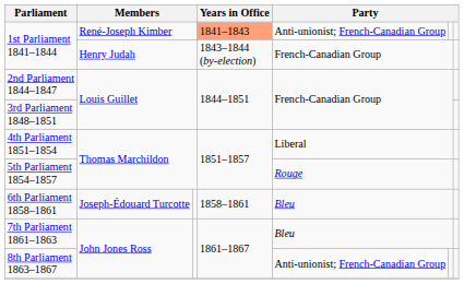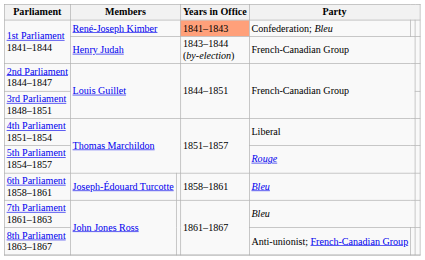 <table class="wikitable">
 <tr>
 <th>Parliament</th>
 <th colspan="2">Members</th>
 <th>Years in Office</th>
 <th colspan="3">Party</th>
 </tr>
 <tr>
 <td rowspan="2"><a href='#'>1st Parliament</a><br>1841–1844</td>
 <td colspan="2"><a href='#'>René-Joseph Kimber</a></td>
 <td style="background: lightsalmon;">1841–1843</td>
-<td>Anti-unionist; <a href='#'>French-Canadian Group</a></td>
+<td>Confederation;  <em>Bleu</em></td>
 <td></td>
 <td></td>
 </tr>
 <tr>
 <td colspan="2"><a href='#'>Henry Judah</a></td>
 <td>1843–1844 <br>(<em>by-election</em>)</td>
 <td colspan="2">French-Canadian Group</td>
 <td></td>
 </tr>
 <tr>
 <td><a href='#'>2nd Parliament</a><br>1844–1847</td>
 <td colspan="2" rowspan="2"><a href='#'>Louis Guillet</a></td>
 <td rowspan="2">1844–1851</td>
 <td colspan="2"rowspan="2">French-Canadian Group</td>
 <td></td>
 </tr>
 <tr>
 <td><a href='#'>3rd Parliament</a><br>1848–1851</td>
 <td></td>
 </tr>
 <tr>
 <td><a href='#'>4th Parliament</a><br>1851–1854</td>
 <td colspan="2" rowspan="2"><a href='#'>Thomas Marchildon</a></td>
 <td rowspan="2">1851–1857</td>
 <td colspan="2">Liberal</td>
 <td></td>
 </tr>
 <tr>
 <td><a href='#'>5th Parliament</a><br>1854–1857</td>
 <td colspan="2"><a href='#'><em>Rouge</em></a></td>
 <td></td>
 </tr>
 <tr>
 <td><a href='#'>6th Parliament</a><br>1858–1861</td>
 <td><a href='#'>Joseph-Édouard Turcotte</a></td>
 <td></td>
 <td>1858–1861</td>
 <td colspan="2"><a href='#'><em>Bleu</em></a></td>
 <td></td>
 </tr>
 <tr>
 <td><a href='#'>7th Parliament</a><br>1861–1863</td>
 <td rowspan="2"><a href='#'>John Jones Ross</a></td>
 <td rowspan="2"></td>
 <td rowspan="2">1861–1867</td>
 <td colspan="2"><em>Bleu</em></td>
 <td></td>
 </tr>
 <tr>
 <td><a href='#'>8th Parliament</a><br>1863–1867</td>
 <td>Anti-unionist; <a href='#'>French-Canadian Group</a></td>
 <td></td>
 <td></td>
 </tr>
 <tr>
 </tr>
 </table>
